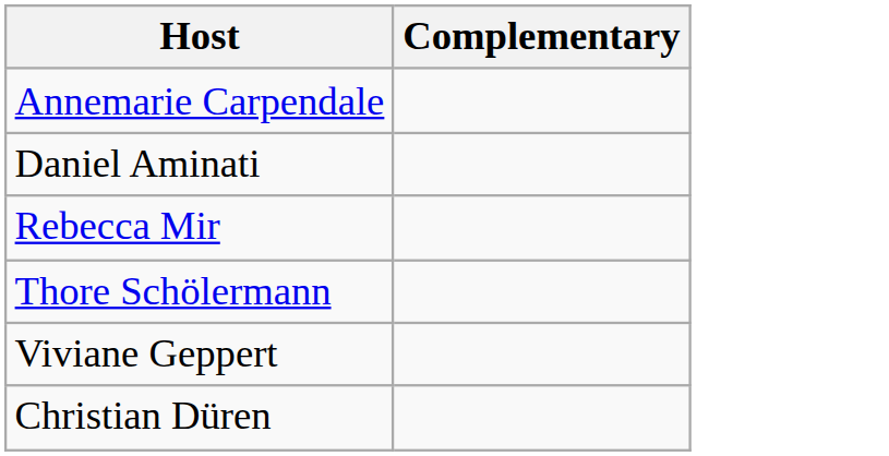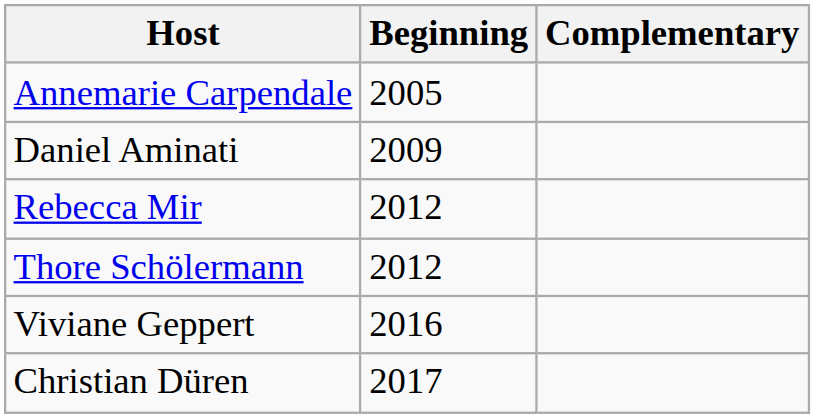 <table class="wikitable">
 <tr>
 <th>Host</th>
+<th>Beginning</th>
 <th>Complementary</th>
 </tr>
 <tr>
 <td><a href='#'>Annemarie Carpendale</a></td>
+<td>2005</td>
 <td></td>
 </tr>
 <tr>
 <td>Daniel Aminati</td>
+<td>2009</td>
 <td></td>
 </tr>
 <tr>
 <td><a href='#'>Rebecca Mir</a></td>
+<td>2012</td>
 <td></td>
 </tr>
 <tr>
 <td><a href='#'>Thore Schölermann</a></td>
+<td>2012</td>
 <td></td>
 </tr>
 <tr>
 <td>Viviane Geppert</td>
+<td>2016</td>
 <td></td>
 </tr>
 <tr>
 <td>Christian Düren</td>
+<td>2017</td>
 <td></td>
 </tr>
 </table>
